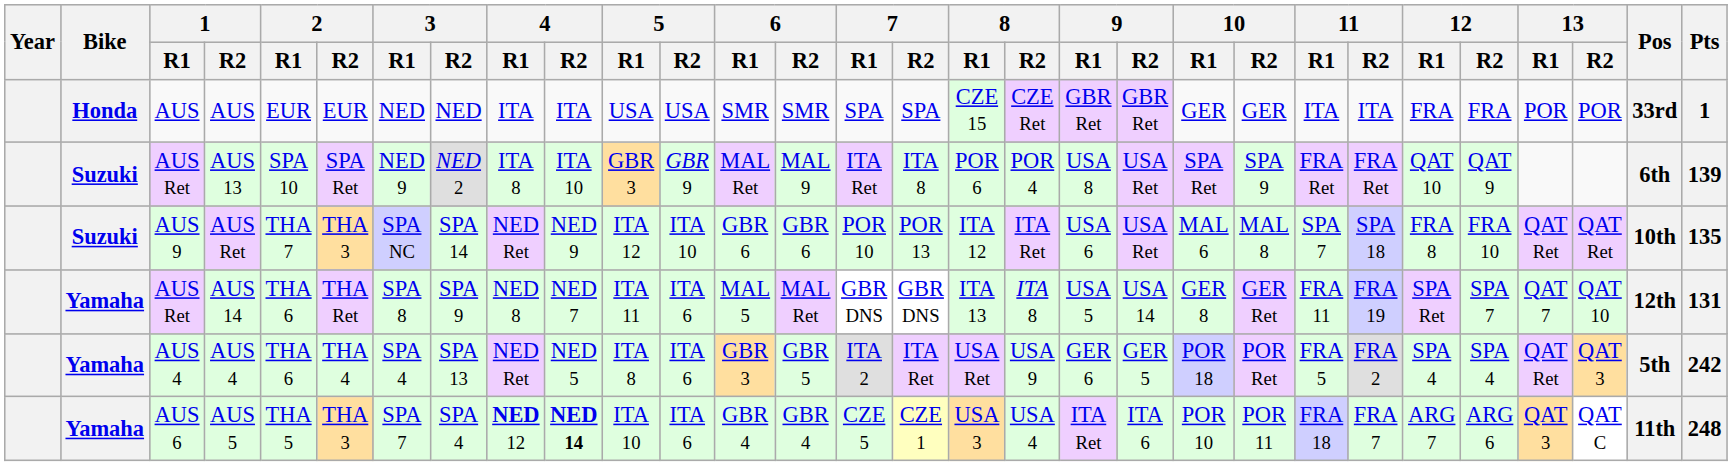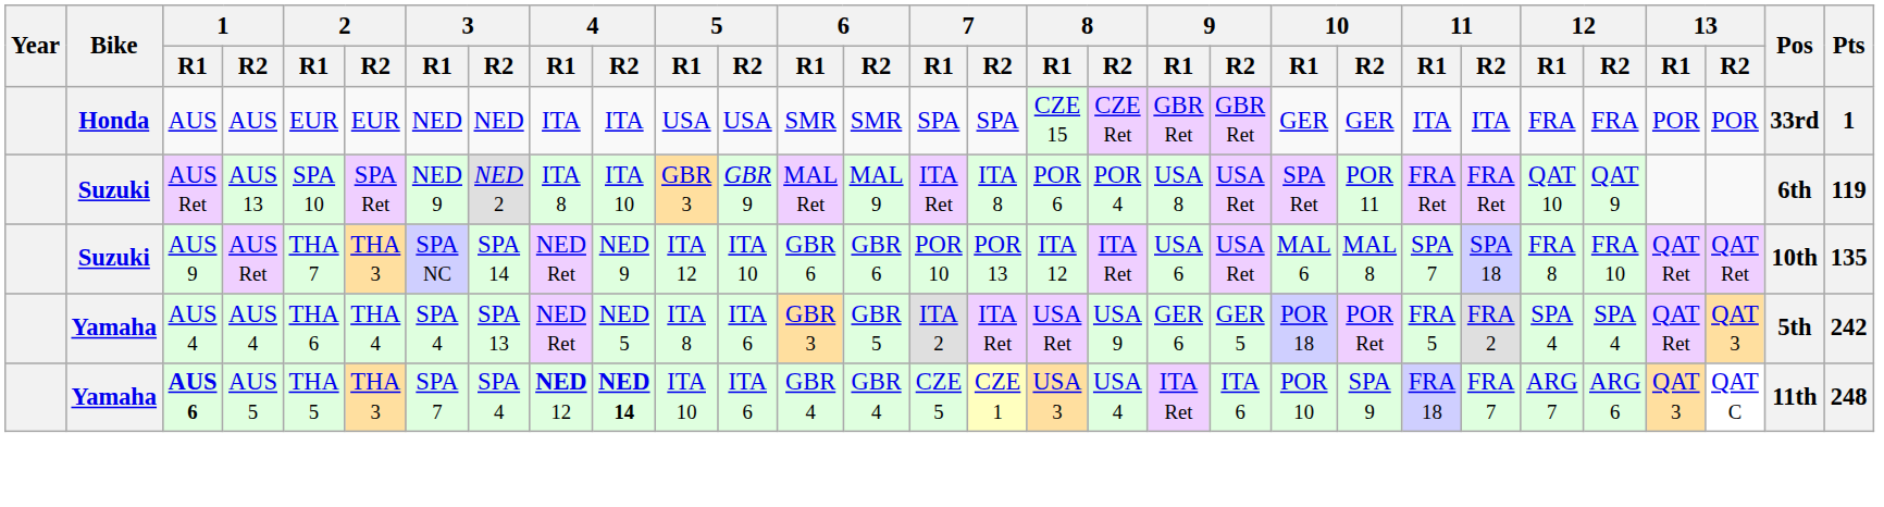 <table class="wikitable" style="text-align:center; font-size:90%;">
 <tr>
 <th rowspan="2">Year</th>
 <th rowspan="2">Bike</th>
 <th colspan="2">1</th>
 <th colspan="2">2</th>
 <th colspan="2">3</th>
 <th colspan="2">4</th>
 <th colspan="2">5</th>
 <th colspan="2">6</th>
 <th colspan="2">7</th>
 <th colspan="2">8</th>
 <th colspan="2">9</th>
 <th colspan="2">10</th>
 <th colspan="2">11</th>
 <th colspan="2">12</th>
 <th colspan="2">13</th>
 <th rowspan="2">Pos</th>
 <th rowspan="2">Pts</th>
 </tr>
 <tr>
 <th>R1</th>
 <th>R2</th>
 <th>R1</th>
 <th>R2</th>
 <th>R1</th>
 <th>R2</th>
 <th>R1</th>
 <th>R2</th>
 <th>R1</th>
 <th>R2</th>
 <th>R1</th>
 <th>R2</th>
 <th>R1</th>
 <th>R2</th>
 <th>R1</th>
 <th>R2</th>
 <th>R1</th>
 <th>R2</th>
 <th>R1</th>
 <th>R2</th>
 <th>R1</th>
 <th>R2</th>
 <th>R1</th>
 <th>R2</th>
 <th>R1</th>
 <th>R2</th>
 </tr>
 <tr>
 <th></th>
 <th><a href='#'>Honda</a></th>
 <td><a href='#'>AUS</a></td>
 <td><a href='#'>AUS</a></td>
 <td><a href='#'>EUR</a></td>
 <td><a href='#'>EUR</a></td>
 <td><a href='#'>NED</a></td>
 <td><a href='#'>NED</a></td>
 <td><a href='#'>ITA</a></td>
 <td><a href='#'>ITA</a></td>
 <td><a href='#'>USA</a></td>
 <td><a href='#'>USA</a></td>
 <td><a href='#'>SMR</a></td>
 <td><a href='#'>SMR</a></td>
 <td><a href='#'>SPA</a></td>
 <td><a href='#'>SPA</a></td>
 <td style="background:#dfffdf;"><a href='#'>CZE</a><br><small>15</small></td>
 <td style="background:#efcfff;"><a href='#'>CZE</a><br><small>Ret</small></td>
 <td style="background:#efcfff;"><a href='#'>GBR</a><br><small>Ret</small></td>
 <td style="background:#efcfff;"><a href='#'>GBR</a><br><small>Ret</small></td>
 <td><a href='#'>GER</a></td>
 <td><a href='#'>GER</a></td>
 <td><a href='#'>ITA</a></td>
 <td><a href='#'>ITA</a></td>
 <td><a href='#'>FRA</a></td>
 <td><a href='#'>FRA</a></td>
 <td><a href='#'>POR</a></td>
 <td><a href='#'>POR</a></td>
 <th>33rd</th>
 <th>1</th>
 </tr>
 <tr>
 <th></th>
 <th><a href='#'>Suzuki</a></th>
 <td style="background:#efcfff;"><a href='#'>AUS</a><br><small>Ret</small></td>
 <td style="background:#dfffdf;"><a href='#'>AUS</a><br><small>13</small></td>
 <td style="background:#dfffdf;"><a href='#'>SPA</a><br><small>10</small></td>
 <td style="background:#efcfff;"><a href='#'>SPA</a><br><small>Ret</small></td>
 <td style="background:#dfffdf;"><a href='#'>NED</a><br><small>9</small></td>
 <td style="background:#dfdfdf;"><em><a href='#'>NED</a></em><br><small>2</small></td>
 <td style="background:#dfffdf;"><a href='#'>ITA</a><br><small>8</small></td>
 <td style="background:#dfffdf;"><a href='#'>ITA</a><br><small>10</small></td>
 <td style="background:#ffdf9f;"><a href='#'>GBR</a><br><small>3</small></td>
 <td style="background:#dfffdf;"><em><a href='#'>GBR</a></em><br><small>9</small></td>
 <td style="background:#efcfff;"><a href='#'>MAL</a><br><small>Ret</small></td>
 <td style="background:#dfffdf;"><a href='#'>MAL</a><br><small>9</small></td>
 <td style="background:#efcfff;"><a href='#'>ITA</a><br><small>Ret</small></td>
 <td style="background:#dfffdf;"><a href='#'>ITA</a><br><small>8</small></td>
 <td style="background:#dfffdf;"><a href='#'>POR</a><br><small>6</small></td>
 <td style="background:#dfffdf;"><a href='#'>POR</a><br><small>4</small></td>
 <td style="background:#dfffdf;"><a href='#'>USA</a><br><small>8</small></td>
 <td style="background:#efcfff;"><a href='#'>USA</a><br><small>Ret</small></td>
 <td style="background:#efcfff;"><a href='#'>SPA</a><br><small>Ret</small></td>
-<td style="background:#dfffdf;"><a href='#'>SPA</a><br><small>9</small></td>
+<td style="background:#dfffdf;"><a href='#'>POR</a><br><small>11</small></td>
 <td style="background:#efcfff;"><a href='#'>FRA</a><br><small>Ret</small></td>
 <td style="background:#efcfff;"><a href='#'>FRA</a><br><small>Ret</small></td>
 <td style="background:#dfffdf;"><a href='#'>QAT</a><br><small>10</small></td>
 <td style="background:#dfffdf;"><a href='#'>QAT</a><br><small>9</small></td>
 <td></td>
 <td></td>
 <th>6th</th>
-<th>139</th>
+<th>119</th>
 </tr>
 <tr>
 <th></th>
 <th><a href='#'>Suzuki</a></th>
 <td style="background:#dfffdf;"><a href='#'>AUS</a><br><small>9</small></td>
 <td style="background:#efcfff;"><a href='#'>AUS</a><br><small>Ret</small></td>
 <td style="background:#dfffdf;"><a href='#'>THA</a><br><small>7</small></td>
 <td style="background:#ffdf9f;"><a href='#'>THA</a><br><small>3</small></td>
 <td style="background:#CFCFFF;"><a href='#'>SPA</a><br><small>NC</small></td>
 <td style="background:#dfffdf;"><a href='#'>SPA</a><br><small>14</small></td>
 <td style="background:#efcfff;"><a href='#'>NED</a><br><small>Ret</small></td>
 <td style="background:#dfffdf;"><a href='#'>NED</a><br><small>9</small></td>
 <td style="background:#dfffdf;"><a href='#'>ITA</a><br><small>12</small></td>
 <td style="background:#dfffdf;"><a href='#'>ITA</a><br><small>10</small></td>
 <td style="background:#dfffdf;"><a href='#'>GBR</a><br><small>6</small></td>
 <td style="background:#dfffdf;"><a href='#'>GBR</a><br><small>6</small></td>
 <td style="background:#dfffdf;"><a href='#'>POR</a><br><small>10</small></td>
 <td style="background:#dfffdf;"><a href='#'>POR</a><br><small>13</small></td>
 <td style="background:#dfffdf;"><a href='#'>ITA</a><br><small>12</small></td>
 <td style="background:#efcfff;"><a href='#'>ITA</a><br><small>Ret</small></td>
 <td style="background:#dfffdf;"><a href='#'>USA</a><br><small>6</small></td>
 <td style="background:#efcfff;"><a href='#'>USA</a><br><small>Ret</small></td>
 <td style="background:#dfffdf;"><a href='#'>MAL</a><br><small>6</small></td>
 <td style="background:#dfffdf;"><a href='#'>MAL</a><br><small>8</small></td>
 <td style="background:#dfffdf;"><a href='#'>SPA</a><br><small>7</small></td>
 <td style="background:#CFCFFF;"><a href='#'>SPA</a><br><small>18</small></td>
 <td style="background:#dfffdf;"><a href='#'>FRA</a><br><small>8</small></td>
 <td style="background:#dfffdf;"><a href='#'>FRA</a><br><small>10</small></td>
 <td style="background:#efcfff;"><a href='#'>QAT</a><br><small>Ret</small></td>
 <td style="background:#efcfff;"><a href='#'>QAT</a><br><small>Ret</small></td>
 <th>10th</th>
 <th>135</th>
 </tr>
 <tr>
 <th></th>
 <th><a href='#'>Yamaha</a></th>
-<td style="background:#efcfff;"><a href='#'>AUS</a><br><small>Ret</small></td>
-<td style="background:#DFFFDF;"><a href='#'>AUS</a><br><small>14</small></td>
-<td style="background:#DFFFDF;"><a href='#'>THA</a><br><small>6</small></td>
-<td style="background:#efcfff;"><a href='#'>THA</a><br><small>Ret</small></td>
-<td style="background:#DFFFDF;"><a href='#'>SPA</a><br><small>8</small></td>
-<td style="background:#DFFFDF;"><a href='#'>SPA</a><br><small>9</small></td>
-<td style="background:#DFFFDF;"><a href='#'>NED</a><br><small>8</small></td>
-<td style="background:#DFFFDF;"><a href='#'>NED</a><br><small>7</small></td>
-<td style="background:#DFFFDF;"><a href='#'>ITA</a><br><small>11</small></td>
-<td style="background:#DFFFDF;"><a href='#'>ITA</a><br><small>6</small></td>
-<td style="background:#DFFFDF;"><a href='#'>MAL</a><br><small>5</small></td>
-<td style="background:#efcfff;"><a href='#'>MAL</a><br><small>Ret</small></td>
-<td style="background:#FFFFFF;"><a href='#'>GBR</a><br><small>DNS</small></td>
-<td style="background:#FFFFFF;"><a href='#'>GBR</a><br><small>DNS</small></td>
-<td style="background:#DFFFDF;"><a href='#'>ITA</a><br><small>13</small></td>
-<td style="background:#DFFFDF;"><em><a href='#'>ITA</a></em><br><small>8</small></td>
-<td style="background:#dfffdf;"><a href='#'>USA</a><br><small>5</small></td>
-<td style="background:#dfffdf;"><a href='#'>USA</a><br><small>14</small></td>
-<td style="background:#dfffdf;"><a href='#'>GER</a><br><small>8</small></td>
-<td style="background:#efcfff;"><a href='#'>GER</a><br><small>Ret</small></td>
-<td style="background:#dfffdf;"><a href='#'>FRA</a><br><small>11</small></td>
-<td style="background:#cfcfff;"><a href='#'>FRA</a><br><small>19</small></td>
-<td style="background:#efcfff;"><a href='#'>SPA</a><br><small>Ret</small></td>
-<td style="background:#dfffdf;"><a href='#'>SPA</a><br><small>7</small></td>
-<td style="background:#dfffdf;"><a href='#'>QAT</a><br><small>7</small></td>
-<td style="background:#dfffdf;"><a href='#'>QAT</a><br><small>10</small></td>
-<th>12th</th>
-<th>131</th>
-</tr>
-<tr>
-<th></th>
-<th><a href='#'>Yamaha</a></th>
 <td style="background:#dfffdf;"><a href='#'>AUS</a><br><small>4</small></td>
 <td style="background:#dfffdf;"><a href='#'>AUS</a><br><small>4</small></td>
 <td style="background:#dfffdf;"><a href='#'>THA</a><br><small>6</small></td>
 <td style="background:#dfffdf;"><a href='#'>THA</a><br><small>4</small></td>
 <td style="background:#dfffdf;"><a href='#'>SPA</a><br><small>4</small></td>
 <td style="background:#dfffdf;"><a href='#'>SPA</a><br><small>13</small></td>
 <td style="background:#efcfff;"><a href='#'>NED</a><br><small>Ret</small></td>
 <td style="background:#dfffdf;"><a href='#'>NED</a><br><small>5</small></td>
 <td style="background:#dfffdf;"><a href='#'>ITA</a><br><small>8</small></td>
 <td style="background:#dfffdf;"><a href='#'>ITA</a><br><small>6</small></td>
 <td style="background:#ffdf9f;"><a href='#'>GBR</a><br><small>3</small></td>
 <td style="background:#dfffdf;"><a href='#'>GBR</a><br><small>5</small></td>
 <td style="background:#dfdfdf;"><a href='#'>ITA</a><br><small>2</small></td>
 <td style="background:#efcfff;"><a href='#'>ITA</a><br><small>Ret</small></td>
 <td style="background:#efcfff;"><a href='#'>USA</a><br><small>Ret</small></td>
 <td style="background:#dfffdf;"><a href='#'>USA</a><br><small>9</small></td>
 <td style="background:#dfffdf;"><a href='#'>GER</a><br><small>6</small></td>
 <td style="background:#dfffdf;"><a href='#'>GER</a><br><small>5</small></td>
 <td style="background:#cfcfff;"><a href='#'>POR</a><br><small>18</small></td>
 <td style="background:#efcfff;"><a href='#'>POR</a><br><small>Ret</small></td>
 <td style="background:#dfffdf;"><a href='#'>FRA</a><br><small>5</small></td>
 <td style="background:#dfdfdf;"><a href='#'>FRA</a><br><small>2</small></td>
 <td style="background:#dfffdf;"><a href='#'>SPA</a><br><small>4</small></td>
 <td style="background:#dfffdf;"><a href='#'>SPA</a><br><small>4</small></td>
 <td style="background:#efcfff;"><a href='#'>QAT</a><br><small>Ret</small></td>
 <td style="background:#ffdf9f;"><a href='#'>QAT</a><br><small>3</small></td>
 <th>5th</th>
 <th>242</th>
 </tr>
 <tr>
 <th></th>
 <th><a href='#'>Yamaha</a></th>
-<td style="background:#dfffdf;"><a href='#'>AUS</a><br><small>6</small></td>
+<td style="background:#dfffdf;"><strong><a href='#'>AUS</a><br><small>6</small></strong></td>
 <td style="background:#dfffdf;"><a href='#'>AUS</a><br><small>5</small></td>
 <td style="background:#dfffdf;"><a href='#'>THA</a><br><small>5</small></td>
 <td style="background:#ffdf9f;"><a href='#'>THA</a><br><small>3</small></td>
 <td style="background:#dfffdf;"><a href='#'>SPA</a><br><small>7</small></td>
 <td style="background:#dfffdf;"><a href='#'>SPA</a><br><small>4</small></td>
 <td style="background:#dfffdf;"><strong><a href='#'>NED</a></strong><br><small>12</small></td>
 <td style="background:#dfffdf;"><strong><a href='#'>NED</a><br><small>14</small></strong></td>
 <td style="background:#dfffdf;"><a href='#'>ITA</a><br><small>10</small></td>
 <td style="background:#dfffdf;"><a href='#'>ITA</a><br><small>6</small></td>
 <td style="background:#dfffdf;"><a href='#'>GBR</a><br><small>4</small></td>
 <td style="background:#dfffdf;"><a href='#'>GBR</a><br><small>4</small></td>
 <td style="background:#dfffdf;"><a href='#'>CZE</a><br><small>5</small></td>
 <td style="background:#ffffbf;"><a href='#'>CZE</a><br><small>1</small></td>
 <td style="background:#ffdf9f;"><a href='#'>USA</a><br><small>3</small></td>
 <td style="background:#dfffdf;"><a href='#'>USA</a><br><small>4</small></td>
 <td style="background:#efcfff;"><a href='#'>ITA</a><br><small>Ret</small></td>
 <td style="background:#dfffdf;"><a href='#'>ITA</a><br><small>6</small></td>
 <td style="background:#dfffdf;"><a href='#'>POR</a><br><small>10</small></td>
-<td style="background:#dfffdf;"><a href='#'>POR</a><br><small>11</small></td>
+<td style="background:#dfffdf;"><a href='#'>SPA</a><br><small>9</small></td>
 <td style="background:#cfcfff;"><a href='#'>FRA</a><br><small>18</small></td>
 <td style="background:#dfffdf;"><a href='#'>FRA</a><br><small>7</small></td>
 <td style="background:#dfffdf;"><a href='#'>ARG</a><br><small>7</small></td>
 <td style="background:#dfffdf;"><a href='#'>ARG</a><br><small>6</small></td>
 <td style="background:#ffdf9f;"><a href='#'>QAT</a><br><small>3</small></td>
 <td style="background:#ffffff;"><a href='#'>QAT</a><br><small>C</small></td>
 <th>11th</th>
 <th>248</th>
 </tr>
 </table>
